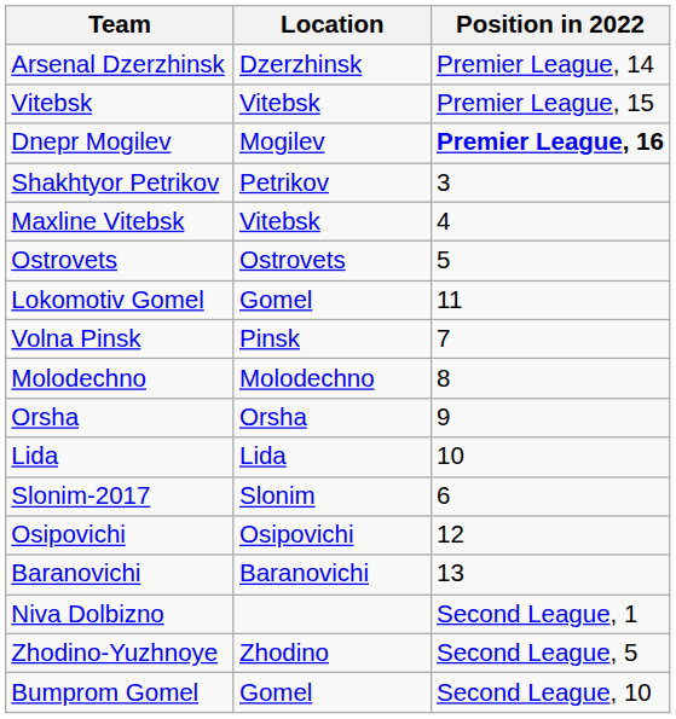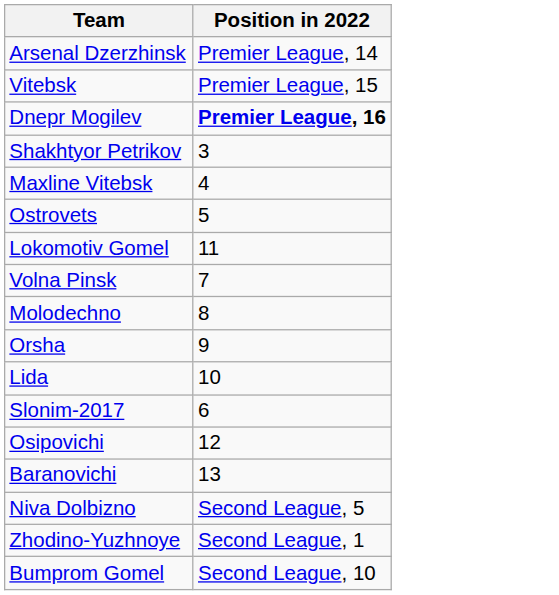 <table class="wikitable sortable" style="text-align:left">
 <tr>
 <th width=140>Team</th>
-<th width=120>Location</th>
 <th data-sort-type="number">Position in 2022</th>
 </tr>
 <tr>
 <td><a href='#'>Arsenal Dzerzhinsk</a></td>
-<td><a href='#'>Dzerzhinsk</a></td>
 <td><a href='#'>Premier League</a>, 14</td>
 </tr>
 <tr>
-<td><a href='#'>Vitebsk</a></td>
 <td><a href='#'>Vitebsk</a></td>
 <td><a href='#'>Premier League</a>, 15</td>
 </tr>
 <tr>
 <td><a href='#'>Dnepr Mogilev</a></td>
-<td><a href='#'>Mogilev</a></td>
 <td><strong><a href='#'>Premier League</a>, 16</strong></td>
 </tr>
 <tr>
 <td><a href='#'>Shakhtyor Petrikov</a></td>
-<td><a href='#'>Petrikov</a></td>
 <td>3</td>
 </tr>
 <tr>
 <td><a href='#'>Maxline Vitebsk</a></td>
-<td><a href='#'>Vitebsk</a></td>
 <td>4</td>
 </tr>
 <tr>
-<td><a href='#'>Ostrovets</a></td>
 <td><a href='#'>Ostrovets</a></td>
 <td>5</td>
 </tr>
 <tr>
 <td><a href='#'>Lokomotiv Gomel</a></td>
-<td><a href='#'>Gomel</a></td>
 <td>11</td>
 </tr>
 <tr>
 <td><a href='#'>Volna Pinsk</a></td>
-<td><a href='#'>Pinsk</a></td>
 <td>7</td>
 </tr>
 <tr>
-<td><a href='#'>Molodechno</a></td>
 <td><a href='#'>Molodechno</a></td>
 <td>8</td>
 </tr>
 <tr>
 <td><a href='#'>Orsha</a></td>
-<td><a href='#'>Orsha</a></td>
 <td>9</td>
 </tr>
 <tr>
-<td><a href='#'>Lida</a></td>
 <td><a href='#'>Lida</a></td>
 <td>10</td>
 </tr>
 <tr>
 <td><a href='#'>Slonim-2017</a></td>
-<td><a href='#'>Slonim</a></td>
 <td>6</td>
 </tr>
 <tr>
-<td><a href='#'>Osipovichi</a></td>
 <td><a href='#'>Osipovichi</a></td>
 <td>12</td>
 </tr>
 <tr>
 <td><a href='#'>Baranovichi</a></td>
-<td><a href='#'>Baranovichi</a></td>
 <td>13</td>
 </tr>
 <tr>
 <td><a href='#'>Niva Dolbizno</a></td>
-<td></td>
+<td><a href='#'>Second League</a>, 5</td>
+</tr>
+<tr>
+<td><a href='#'>Zhodino-Yuzhnoye</a></td>
 <td><a href='#'>Second League</a>, 1</td>
 </tr>
 <tr>
-<td><a href='#'>Zhodino-Yuzhnoye</a></td>
-<td><a href='#'>Zhodino</a></td>
-<td><a href='#'>Second League</a>, 5</td>
-</tr>
-<tr>
 <td><a href='#'>Bumprom Gomel</a></td>
-<td><a href='#'>Gomel</a></td>
 <td><a href='#'>Second League</a>, 10</td>
 </tr>
 </table>
